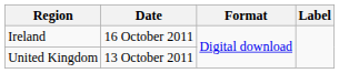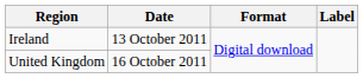 <table class=wikitable>
 <tr>
 <th>Region</th>
 <th>Date</th>
 <th>Format</th>
 <th>Label</th>
 </tr>
 <tr>
 <td>Ireland</td>
-<td>16 October 2011</td>
+<td>13 October 2011</td>
 <td rowspan="2"><a href='#'>Digital download</a></td>
 <td rowspan="2"></td>
 </tr>
 <tr>
 <td>United Kingdom</td>
-<td>13 October 2011</td>
+<td>16 October 2011</td>
 </tr>
 </table>
